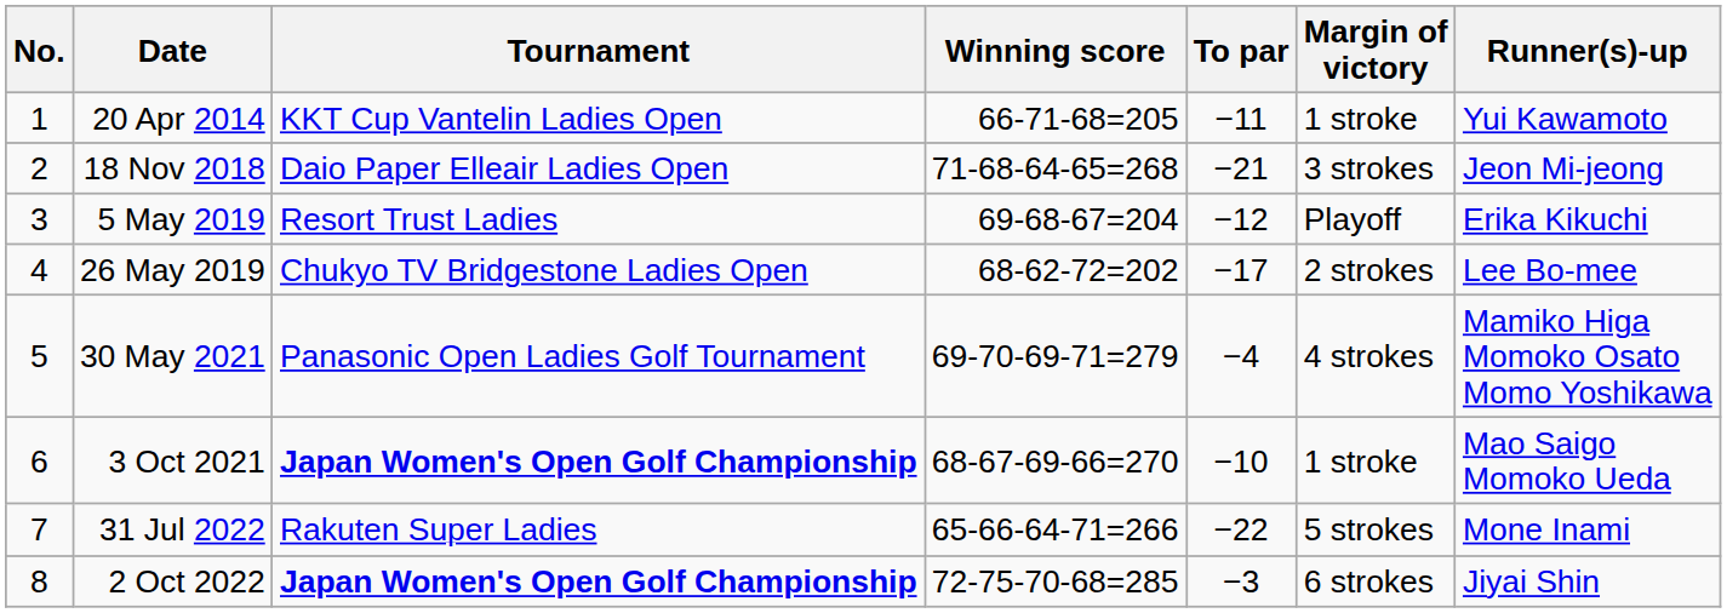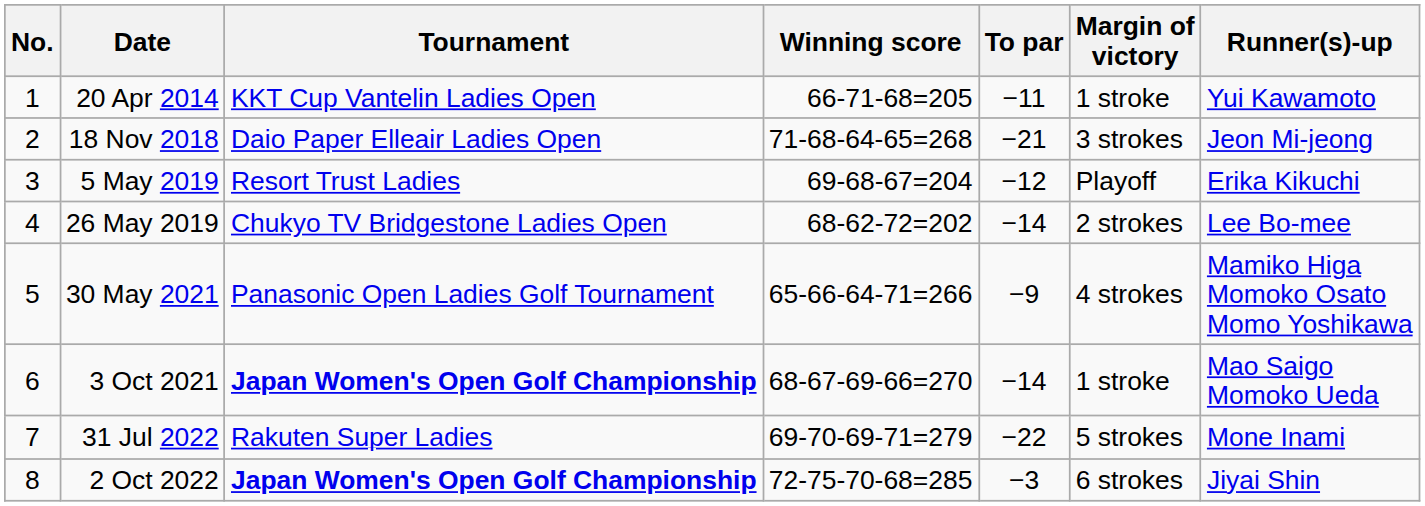 <table class="wikitable" style="font-size:95%;">
 <tr>
 <th>No.</th>
 <th>Date</th>
 <th>Tournament</th>
 <th>Winning score</th>
 <th>To par</th>
 <th>Margin of<br>victory</th>
 <th>Runner(s)-up</th>
 </tr>
 <tr>
 <td align=center>1</td>
 <td align=right>20 Apr <a href='#'>2014</a></td>
 <td><a href='#'>KKT Cup Vantelin Ladies Open</a></td>
 <td align=right>66-71-68=205</td>
 <td align=center>−11</td>
 <td>1 stroke</td>
 <td> <a href='#'>Yui Kawamoto</a></td>
 </tr>
 <tr>
 <td align=center>2</td>
 <td align=right>18 Nov <a href='#'>2018</a></td>
 <td><a href='#'>Daio Paper Elleair Ladies Open</a></td>
 <td align=right>71-68-64-65=268</td>
 <td align=center>−21</td>
 <td>3 strokes</td>
 <td> <a href='#'>Jeon Mi-jeong</a></td>
 </tr>
 <tr>
 <td align=center>3</td>
 <td align=right>5 May <a href='#'>2019</a></td>
 <td><a href='#'>Resort Trust Ladies</a></td>
 <td align=right>69-68-67=204</td>
 <td align=center>−12</td>
 <td>Playoff</td>
 <td> <a href='#'>Erika Kikuchi</a></td>
 </tr>
 <tr>
 <td align=center>4</td>
 <td align=right>26 May 2019</td>
 <td><a href='#'>Chukyo TV Bridgestone Ladies Open</a></td>
 <td align=right>68-62-72=202</td>
-<td align=center>−17</td>
+<td align=center>−14</td>
 <td>2 strokes</td>
 <td> <a href='#'>Lee Bo-mee</a></td>
 </tr>
 <tr>
 <td align=center>5</td>
 <td align=right>30 May <a href='#'>2021</a></td>
 <td><a href='#'>Panasonic Open Ladies Golf Tournament</a></td>
-<td align=right>69-70-69-71=279</td>
-<td align=center>−4</td>
+<td align=right>65-66-64-71=266</td>
+<td align=center>−9</td>
 <td>4 strokes</td>
 <td> <a href='#'>Mamiko Higa</a><br> <a href='#'>Momoko Osato</a><br> <a href='#'>Momo Yoshikawa</a></td>
 </tr>
 <tr>
 <td align=center>6</td>
 <td align=right>3 Oct 2021</td>
 <td><strong><a href='#'>Japan Women's Open Golf Championship</a></strong></td>
 <td align=right>68-67-69-66=270</td>
-<td align=center>−10</td>
+<td align=center>−14</td>
 <td>1 stroke</td>
 <td> <a href='#'>Mao Saigo</a><br> <a href='#'>Momoko Ueda</a></td>
 </tr>
 <tr>
 <td align=center>7</td>
 <td align=right>31 Jul <a href='#'>2022</a></td>
 <td><a href='#'>Rakuten Super Ladies</a></td>
-<td align=right>65-66-64-71=266</td>
+<td align=right>69-70-69-71=279</td>
 <td align=center>−22</td>
 <td>5 strokes</td>
 <td> <a href='#'>Mone Inami</a></td>
 </tr>
 <tr>
 <td align=center>8</td>
 <td align=right>2 Oct 2022</td>
 <td><strong><a href='#'>Japan Women's Open Golf Championship</a></strong></td>
 <td align=right>72-75-70-68=285</td>
 <td align=center>−3</td>
 <td>6 strokes</td>
 <td> <a href='#'>Jiyai Shin</a></td>
 </tr>
 </table>
